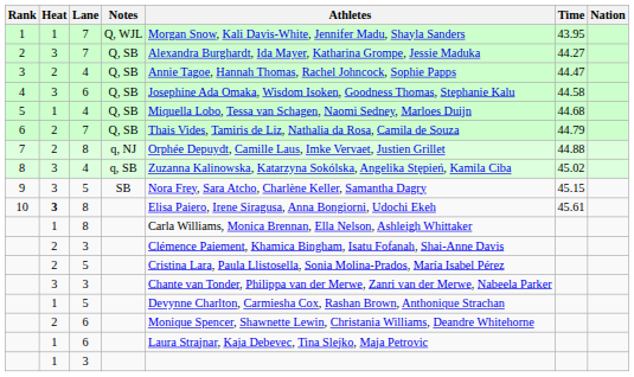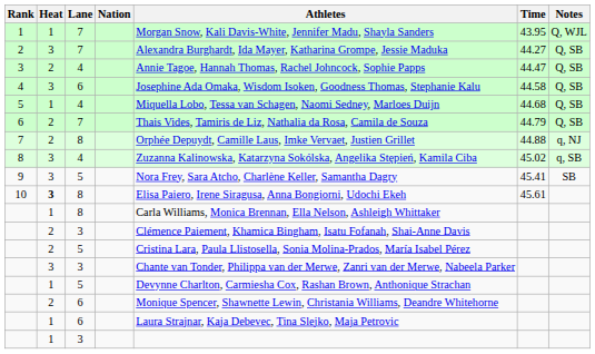 <table class="wikitable sortable" style="text-align:center">
 <tr>
 <th>Rank</th>
 <th>Heat</th>
 <th>Lane</th>
-<th>Notes</th>
+<th>Nation</th>
 <th>Athletes</th>
 <th>Time</th>
-<th>Nation</th>
+<th>Notes</th>
 </tr>
 <tr bgcolor=ccffcc>
 <td>1</td>
 <td>1</td>
 <td>7</td>
-<td>Q, WJL</td>
+<td align=left></td>
 <td align=left><a href='#'>Morgan Snow</a>, <a href='#'>Kali Davis-White</a>, <a href='#'>Jennifer Madu</a>, <a href='#'>Shayla Sanders</a></td>
 <td>43.95</td>
-<td align=left></td>
+<td>Q, WJL</td>
 </tr>
 <tr bgcolor=ccffcc>
 <td>2</td>
 <td>3</td>
 <td>7</td>
-<td>Q, SB</td>
+<td align=left></td>
 <td align=left><a href='#'>Alexandra Burghardt</a>, <a href='#'>Ida Mayer</a>, <a href='#'>Katharina Grompe</a>, <a href='#'>Jessie Maduka</a></td>
 <td>44.27</td>
-<td align=left></td>
+<td>Q, SB</td>
 </tr>
 <tr bgcolor=ccffcc>
 <td>3</td>
 <td>2</td>
 <td>4</td>
-<td>Q, SB</td>
+<td align=left></td>
 <td align=left><a href='#'>Annie Tagoe</a>, <a href='#'>Hannah Thomas</a>, <a href='#'>Rachel Johncock</a>, <a href='#'>Sophie Papps</a></td>
 <td>44.47</td>
-<td align=left></td>
+<td>Q, SB</td>
 </tr>
 <tr bgcolor=ccffcc>
 <td>4</td>
 <td>3</td>
 <td>6</td>
-<td>Q, SB</td>
+<td align=left></td>
 <td align=left><a href='#'>Josephine Ada Omaka</a>, <a href='#'>Wisdom Isoken</a>, <a href='#'>Goodness Thomas</a>, <a href='#'>Stephanie Kalu</a></td>
 <td>44.58</td>
-<td align=left></td>
+<td>Q, SB</td>
 </tr>
 <tr bgcolor=ccffcc>
 <td>5</td>
 <td>1</td>
 <td>4</td>
-<td>Q, SB</td>
+<td align=left></td>
 <td align=left><a href='#'>Miquella Lobo</a>, <a href='#'>Tessa van Schagen</a>, <a href='#'>Naomi Sedney</a>, <a href='#'>Marloes Duijn</a></td>
 <td>44.68</td>
-<td align=left></td>
+<td>Q, SB</td>
 </tr>
 <tr bgcolor=ccffcc>
 <td>6</td>
 <td>2</td>
 <td>7</td>
-<td>Q, SB</td>
+<td align=left></td>
 <td align=left><a href='#'>Thais Vides</a>, <a href='#'>Tamiris de Liz</a>, <a href='#'>Nathalia da Rosa</a>, <a href='#'>Camila de Souza</a></td>
 <td>44.79</td>
-<td align=left></td>
+<td>Q, SB</td>
 </tr>
 <tr bgcolor=ddffdd>
 <td>7</td>
 <td>2</td>
 <td>8</td>
-<td>q, NJ</td>
+<td align=left></td>
 <td align=left><a href='#'>Orphée Depuydt</a>, <a href='#'>Camille Laus</a>, <a href='#'>Imke Vervaet</a>, <a href='#'>Justien Grillet</a></td>
 <td>44.88</td>
-<td align=left></td>
+<td>q, NJ</td>
 </tr>
 <tr bgcolor=ddffdd>
 <td>8</td>
 <td>3</td>
 <td>4</td>
-<td>q, SB</td>
+<td align=left></td>
 <td align=left><a href='#'>Zuzanna Kalinowska</a>, <a href='#'>Katarzyna Sokólska</a>, <a href='#'>Angelika Stępień</a>, <a href='#'>Kamila Ciba</a></td>
 <td>45.02</td>
-<td align=left></td>
+<td>q, SB</td>
 </tr>
 <tr>
 <td>9</td>
 <td>3</td>
 <td>5</td>
+<td align=left></td>
+<td align=left><a href='#'>Nora Frey</a>, <a href='#'>Sara Atcho</a>, <a href='#'>Charlène Keller</a>, <a href='#'>Samantha Dagry</a></td>
+<td>45.41</td>
 <td>SB</td>
-<td align=left><a href='#'>Nora Frey</a>, <a href='#'>Sara Atcho</a>, <a href='#'>Charlène Keller</a>, <a href='#'>Samantha Dagry</a></td>
-<td>45.15</td>
-<td align=left></td>
 </tr>
 <tr>
 <td>10</td>
 <td><strong>3</strong></td>
 <td>8</td>
-<td></td>
+<td align=left></td>
 <td align=left><a href='#'>Elisa Paiero</a>, <a href='#'>Irene Siragusa</a>, <a href='#'>Anna Bongiorni</a>, <a href='#'>Udochi Ekeh</a></td>
 <td>45.61</td>
-<td align=left></td>
+<td></td>
 </tr>
 <tr>
 <td></td>
 <td>1</td>
 <td>8</td>
-<td></td>
+<td align=left></td>
 <td align=left>Carla Williams, <a href='#'>Monica Brennan</a>, <a href='#'>Ella Nelson</a>, <a href='#'>Ashleigh Whittaker</a></td>
 <td></td>
-<td align=left></td>
+<td></td>
 </tr>
 <tr>
 <td></td>
 <td>2</td>
 <td>3</td>
-<td></td>
+<td align=left></td>
 <td align=left><a href='#'>Clémence Paiement</a>, <a href='#'>Khamica Bingham</a>, <a href='#'>Isatu Fofanah</a>, <a href='#'>Shai-Anne Davis</a></td>
 <td></td>
-<td align=left></td>
+<td></td>
 </tr>
 <tr>
 <td></td>
 <td>2</td>
 <td>5</td>
-<td></td>
+<td align=left></td>
 <td align=left><a href='#'>Cristina Lara</a>, <a href='#'>Paula Llistosella</a>, <a href='#'>Sonia Molina-Prados</a>, <a href='#'>María Isabel Pérez</a></td>
 <td></td>
-<td align=left></td>
+<td></td>
 </tr>
 <tr>
 <td></td>
 <td>3</td>
 <td>3</td>
-<td></td>
+<td align=left></td>
 <td align=left><a href='#'>Chante van Tonder</a>, <a href='#'>Philippa van der Merwe</a>, <a href='#'>Zanri van der Merwe</a>, <a href='#'>Nabeela Parker</a></td>
 <td></td>
-<td align=left></td>
+<td></td>
 </tr>
 <tr>
 <td></td>
 <td>1</td>
 <td>5</td>
-<td></td>
+<td align=left></td>
 <td align=left><a href='#'>Devynne Charlton</a>, <a href='#'>Carmiesha Cox</a>, <a href='#'>Rashan Brown</a>, <a href='#'>Anthonique Strachan</a></td>
 <td></td>
-<td align=left></td>
+<td></td>
 </tr>
 <tr>
 <td></td>
 <td>2</td>
 <td>6</td>
-<td></td>
+<td align=left></td>
 <td align=left><a href='#'>Monique Spencer</a>, <a href='#'>Shawnette Lewin</a>, <a href='#'>Christania Williams</a>, <a href='#'>Deandre Whitehorne</a></td>
 <td></td>
-<td align=left></td>
+<td></td>
 </tr>
 <tr>
 <td></td>
 <td>1</td>
 <td>6</td>
-<td></td>
+<td align=left></td>
 <td align=left><a href='#'>Laura Strajnar</a>, <a href='#'>Kaja Debevec</a>, <a href='#'>Tina Slejko</a>, <a href='#'>Maja Petrovic</a></td>
 <td></td>
-<td align=left></td>
+<td></td>
 </tr>
 <tr>
 <td></td>
 <td>1</td>
 <td>3</td>
-<td></td>
+<td align=left></td>
 <td align=left></td>
 <td></td>
-<td align=left></td>
+<td></td>
 </tr>
 </table>
